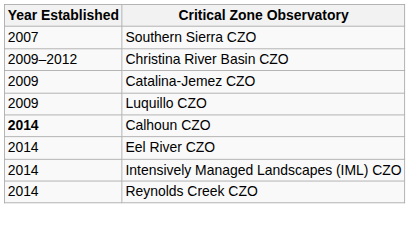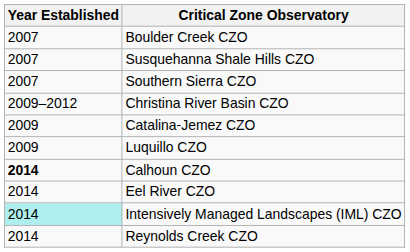 <table class="wikitable">
 <tr>
 <th>Year Established</th>
 <th>Critical Zone Observatory</th>
+</tr>
+<tr>
+<td>2007</td>
+<td>Boulder Creek CZO</td>
+</tr>
+<tr>
+<td>2007</td>
+<td>Susquehanna Shale Hills CZO</td>
 </tr>
 <tr>
 <td>2007</td>
 <td>Southern Sierra CZO</td>
 </tr>
 <tr>
 <td>2009–2012</td>
 <td>Christina River Basin CZO</td>
 </tr>
 <tr>
 <td>2009</td>
 <td>Catalina-Jemez CZO</td>
 </tr>
 <tr>
 <td>2009</td>
 <td>Luquillo CZO</td>
 </tr>
 <tr>
 <td><strong>2014</strong></td>
 <td>Calhoun CZO</td>
 </tr>
 <tr>
 <td>2014</td>
 <td>Eel River CZO</td>
 </tr>
 <tr>
-<td>2014</td>
+<td style="background: paleturquoise;">2014</td>
 <td>Intensively Managed Landscapes (IML) CZO</td>
 </tr>
 <tr>
 <td>2014</td>
 <td>Reynolds Creek CZO</td>
 </tr>
 </table>
